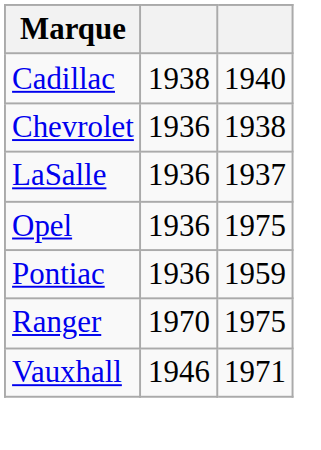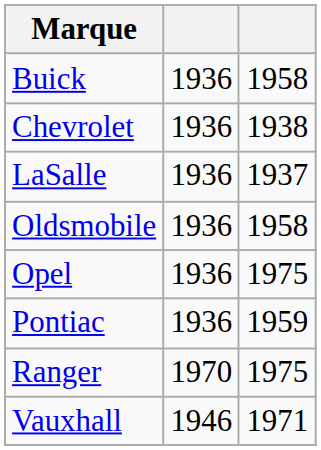 <table class="wikitable sortable">
 <tr>
 <th>Marque</th>
 <th></th>
 <th></th>
 </tr>
 <tr>
-<td><a href='#'>Cadillac</a></td>
-<td>1938</td>
-<td>1940</td>
+<td><a href='#'>Buick</a></td>
+<td>1936</td>
+<td>1958</td>
 </tr>
 <tr>
 <td><a href='#'>Chevrolet</a></td>
 <td>1936</td>
 <td>1938</td>
 </tr>
 <tr>
 <td><a href='#'>LaSalle</a></td>
 <td>1936</td>
 <td>1937</td>
+</tr>
+<tr>
+<td><a href='#'>Oldsmobile</a></td>
+<td>1936</td>
+<td>1958</td>
 </tr>
 <tr>
 <td><a href='#'>Opel</a></td>
 <td>1936</td>
 <td>1975</td>
 </tr>
 <tr>
 <td><a href='#'>Pontiac</a></td>
 <td>1936</td>
 <td>1959</td>
 </tr>
 <tr>
 <td><a href='#'>Ranger</a></td>
 <td>1970</td>
 <td>1975</td>
 </tr>
 <tr>
 <td><a href='#'>Vauxhall</a></td>
 <td>1946</td>
 <td>1971</td>
 </tr>
 </table>
